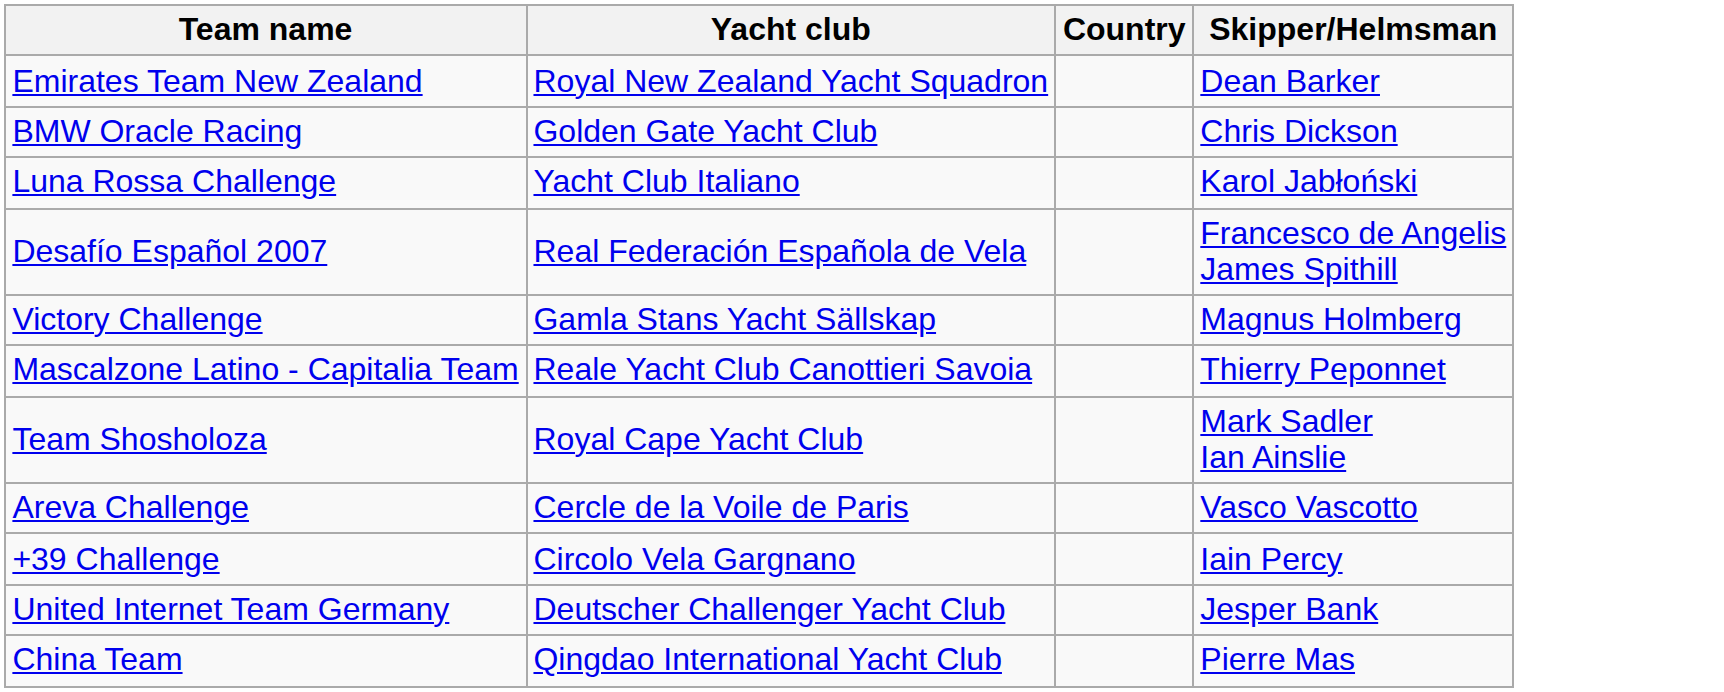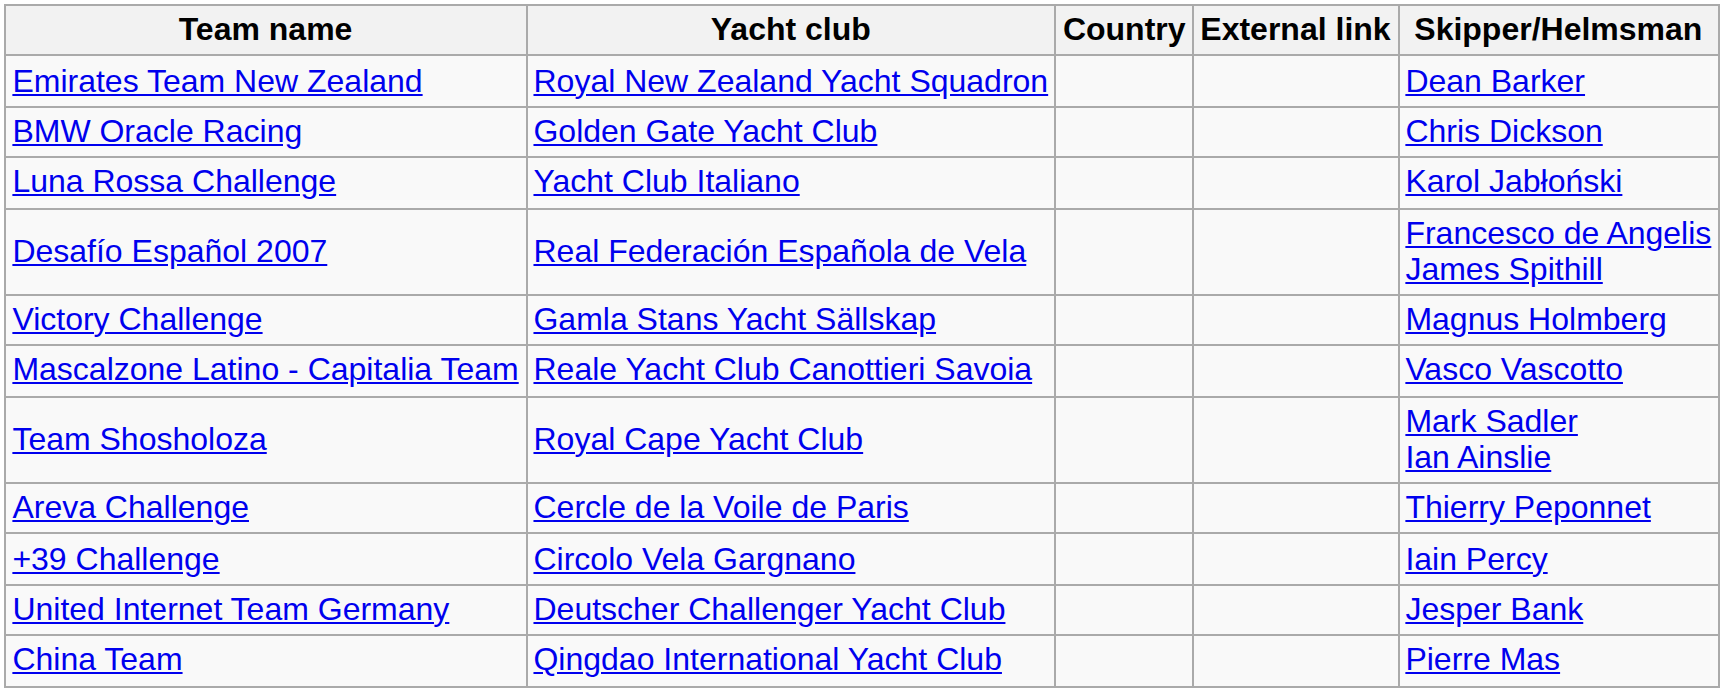 <table class="wikitable">
 <tr>
 <th>Team name</th>
 <th>Yacht club</th>
 <th>Country</th>
+<th>External link</th>
 <th>Skipper/Helmsman</th>
 </tr>
 <tr>
 <td><a href='#'>Emirates Team New Zealand</a></td>
 <td><a href='#'>Royal New Zealand Yacht Squadron</a></td>
+<td></td>
 <td></td>
 <td><a href='#'>Dean Barker</a></td>
 </tr>
 <tr>
 <td><a href='#'>BMW Oracle Racing</a></td>
 <td><a href='#'>Golden Gate Yacht Club</a></td>
 <td></td>
+<td></td>
 <td><a href='#'>Chris Dickson</a></td>
 </tr>
 <tr>
 <td><a href='#'>Luna Rossa Challenge</a></td>
 <td><a href='#'>Yacht Club Italiano</a></td>
+<td></td>
 <td></td>
 <td><a href='#'>Karol Jabłoński</a></td>
 </tr>
 <tr>
 <td><a href='#'>Desafío Español 2007</a></td>
 <td><a href='#'>Real Federación Española de Vela</a></td>
 <td></td>
+<td></td>
 <td><a href='#'>Francesco de Angelis</a><br><a href='#'>James Spithill</a></td>
 </tr>
 <tr>
 <td><a href='#'>Victory Challenge</a></td>
 <td><a href='#'>Gamla Stans Yacht Sällskap</a></td>
+<td></td>
 <td></td>
 <td><a href='#'>Magnus Holmberg</a></td>
 </tr>
 <tr>
 <td><a href='#'>Mascalzone Latino - Capitalia Team</a></td>
 <td><a href='#'>Reale Yacht Club Canottieri Savoia</a></td>
 <td></td>
-<td><a href='#'>Thierry Peponnet</a></td>
+<td></td>
+<td><a href='#'>Vasco Vascotto</a></td>
 </tr>
 <tr>
 <td><a href='#'>Team Shosholoza</a></td>
 <td><a href='#'>Royal Cape Yacht Club</a></td>
+<td></td>
 <td></td>
 <td><a href='#'>Mark Sadler</a><br><a href='#'>Ian Ainslie</a></td>
 </tr>
 <tr>
 <td><a href='#'>Areva Challenge</a></td>
 <td><a href='#'>Cercle de la Voile de Paris</a></td>
 <td></td>
-<td><a href='#'>Vasco Vascotto</a></td>
+<td></td>
+<td><a href='#'>Thierry Peponnet</a></td>
 </tr>
 <tr>
 <td><a href='#'>+39 Challenge</a></td>
 <td><a href='#'>Circolo Vela Gargnano</a></td>
+<td></td>
 <td></td>
 <td><a href='#'>Iain Percy</a></td>
 </tr>
 <tr>
 <td><a href='#'>United Internet Team Germany</a></td>
 <td><a href='#'>Deutscher Challenger Yacht Club</a></td>
 <td></td>
+<td></td>
 <td><a href='#'>Jesper Bank</a></td>
 </tr>
 <tr>
 <td><a href='#'>China Team</a></td>
 <td><a href='#'>Qingdao International Yacht Club</a></td>
 <td></td>
+<td></td>
 <td><a href='#'>Pierre Mas</a></td>
 </tr>
 </table>
